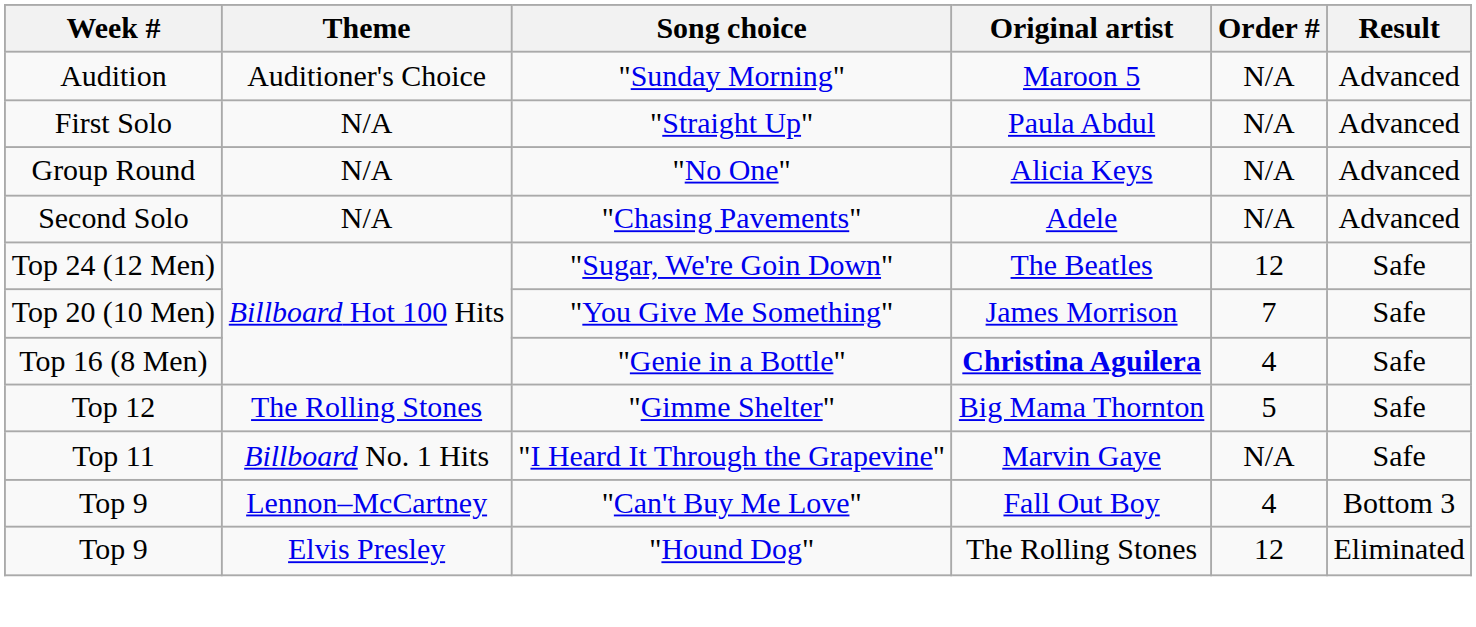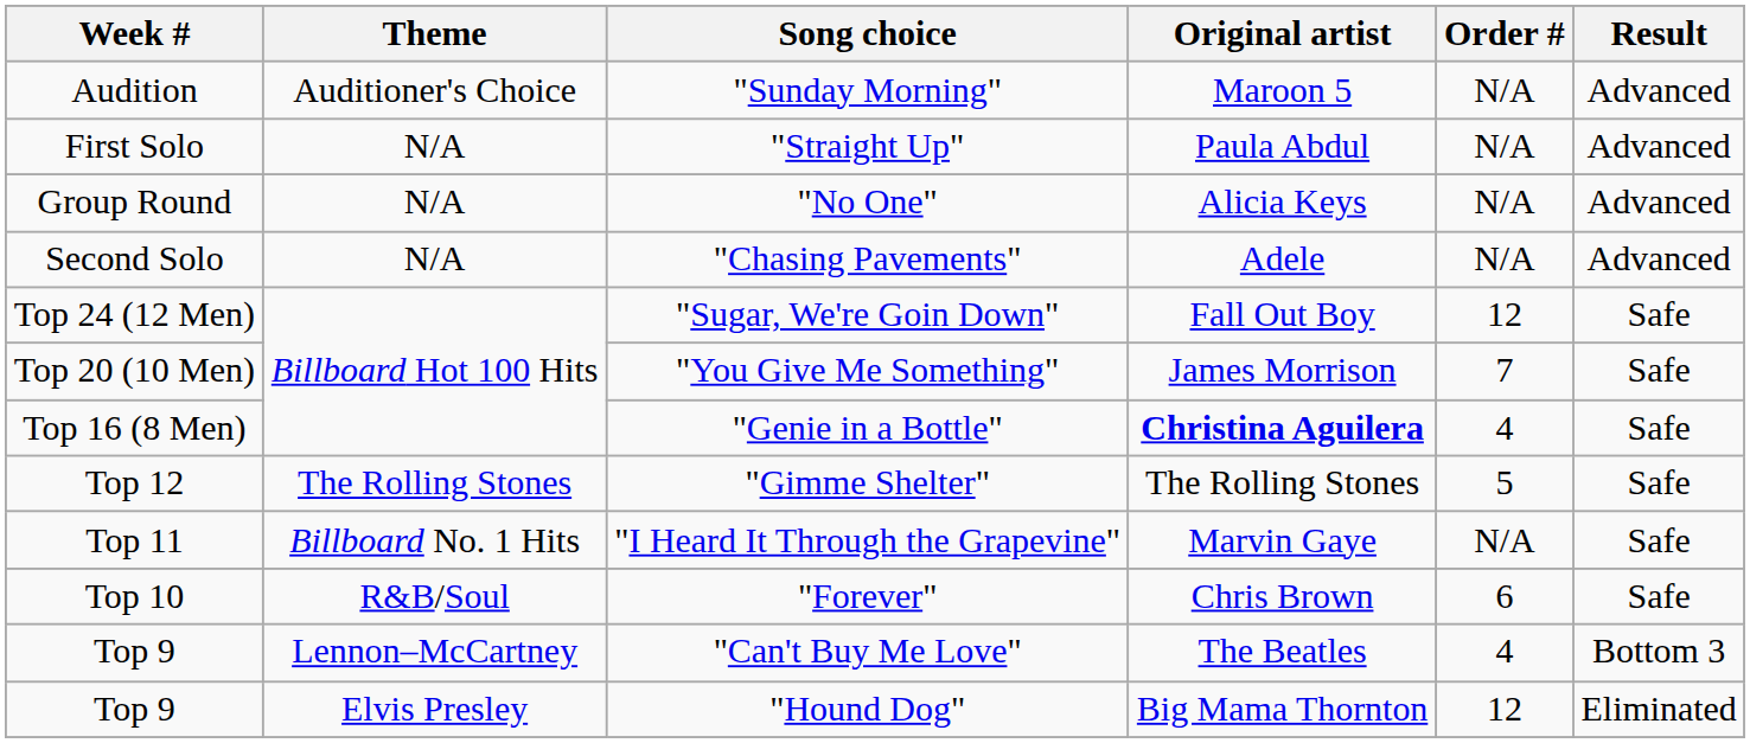 <table class="wikitable" style="text-align: center">
 <tr>
 <th>Week #</th>
 <th>Theme</th>
 <th>Song choice</th>
 <th>Original artist</th>
 <th>Order #</th>
 <th>Result</th>
 </tr>
 <tr>
 <td>Audition</td>
 <td>Auditioner's Choice</td>
 <td>"<a href='#'>Sunday Morning</a>"</td>
 <td><a href='#'>Maroon 5</a></td>
 <td>N/A</td>
 <td>Advanced</td>
 </tr>
 <tr>
 <td>First Solo</td>
 <td>N/A</td>
 <td>"<a href='#'>Straight Up</a>"</td>
 <td><a href='#'>Paula Abdul</a></td>
 <td>N/A</td>
 <td>Advanced</td>
 </tr>
 <tr>
 <td>Group Round</td>
 <td>N/A</td>
 <td>"<a href='#'>No One</a>"</td>
 <td><a href='#'>Alicia Keys</a></td>
 <td>N/A</td>
 <td>Advanced</td>
 </tr>
 <tr>
 <td>Second Solo</td>
 <td>N/A</td>
 <td>"<a href='#'>Chasing Pavements</a>"</td>
 <td><a href='#'>Adele</a></td>
 <td>N/A</td>
 <td>Advanced</td>
 </tr>
 <tr>
 <td>Top 24 (12 Men)</td>
 <td rowspan="3"><a href='#'><em>Billboard</em> Hot 100</a> Hits</td>
 <td>"<a href='#'>Sugar, We're Goin Down</a>"</td>
-<td><a href='#'>The Beatles</a></td>
+<td><a href='#'>Fall Out Boy</a></td>
 <td>12</td>
 <td>Safe</td>
 </tr>
 <tr>
 <td>Top 20 (10 Men)</td>
 <td>"<a href='#'>You Give Me Something</a>"</td>
 <td><a href='#'>James Morrison</a></td>
 <td>7</td>
 <td>Safe</td>
 </tr>
 <tr>
 <td>Top 16 (8 Men)</td>
 <td>"<a href='#'>Genie in a Bottle</a>"</td>
 <td><strong><a href='#'>Christina Aguilera</a></strong></td>
 <td>4</td>
 <td>Safe</td>
 </tr>
 <tr>
 <td>Top 12</td>
 <td><a href='#'>The Rolling Stones</a></td>
 <td>"<a href='#'>Gimme Shelter</a>"</td>
-<td><a href='#'>Big Mama Thornton</a></td>
+<td>The Rolling Stones</td>
 <td>5</td>
 <td>Safe</td>
 </tr>
 <tr>
 <td>Top 11</td>
 <td><em><a href='#'>Billboard</a></em> No. 1 Hits</td>
 <td>"<a href='#'>I Heard It Through the Grapevine</a>"</td>
 <td><a href='#'>Marvin Gaye</a></td>
 <td>N/A</td>
 <td>Safe</td>
 </tr>
 <tr>
+<td>Top 10</td>
+<td><a href='#'>R&B</a>/<a href='#'>Soul</a></td>
+<td>"<a href='#'>Forever</a>"</td>
+<td><a href='#'>Chris Brown</a></td>
+<td>6</td>
+<td>Safe</td>
+</tr>
+<tr>
 <td>Top 9</td>
 <td><a href='#'>Lennon–McCartney</a></td>
 <td>"<a href='#'>Can't Buy Me Love</a>"</td>
-<td><a href='#'>Fall Out Boy</a></td>
+<td><a href='#'>The Beatles</a></td>
 <td>4</td>
 <td>Bottom 3</td>
 </tr>
 <tr>
 <td>Top 9</td>
 <td><a href='#'>Elvis Presley</a></td>
 <td>"<a href='#'>Hound Dog</a>"</td>
-<td>The Rolling Stones</td>
+<td><a href='#'>Big Mama Thornton</a></td>
 <td>12</td>
 <td>Eliminated</td>
 </tr>
 </table>
